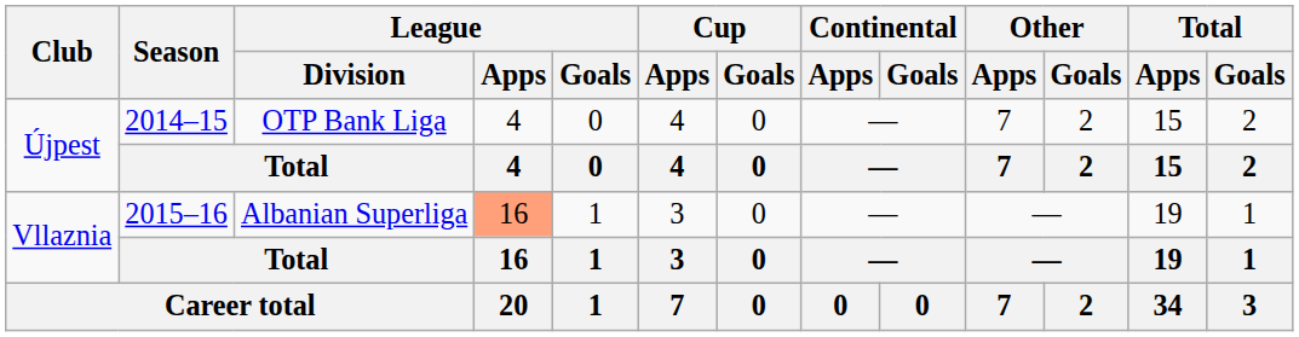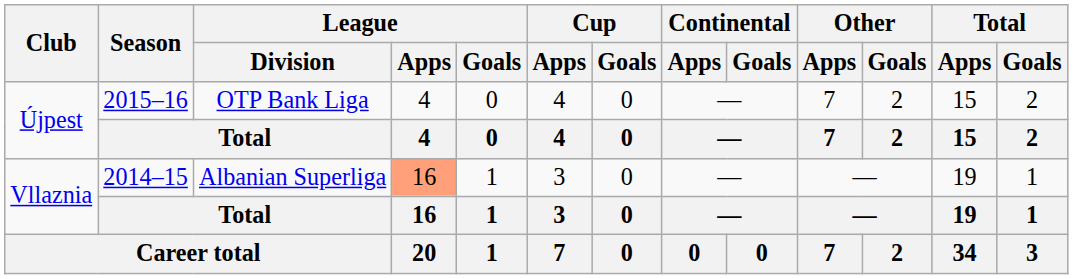 <table class="wikitable" style="text-align:center">
 <tr>
 <th rowspan="2">Club</th>
 <th rowspan="2">Season</th>
 <th colspan="3">League</th>
 <th colspan="2">Cup</th>
 <th colspan="2">Continental</th>
 <th colspan="2">Other</th>
 <th colspan="2">Total</th>
 </tr>
 <tr>
 <th>Division</th>
 <th>Apps</th>
 <th>Goals</th>
 <th>Apps</th>
 <th>Goals</th>
 <th>Apps</th>
 <th>Goals</th>
 <th>Apps</th>
 <th>Goals</th>
 <th>Apps</th>
 <th>Goals</th>
 </tr>
 <tr>
 <td rowspan="2"><a href='#'>Újpest</a></td>
-<td><a href='#'>2014–15</a></td>
+<td><a href='#'>2015–16</a></td>
 <td rowspan="1"><a href='#'>OTP Bank Liga</a></td>
 <td>4</td>
 <td>0</td>
 <td>4</td>
 <td>0</td>
 <td colspan="2">—</td>
 <td>7</td>
 <td>2</td>
 <td>15</td>
 <td>2</td>
 </tr>
 <tr>
 <th colspan="2">Total</th>
 <th>4</th>
 <th>0</th>
 <th>4</th>
 <th>0</th>
 <th colspan="2">—</th>
 <th>7</th>
 <th>2</th>
 <th>15</th>
 <th>2</th>
 </tr>
 <tr>
 <td rowspan="2"><a href='#'>Vllaznia</a></td>
-<td><a href='#'>2015–16</a></td>
+<td><a href='#'>2014–15</a></td>
 <td rowspan="1"><a href='#'>Albanian Superliga</a></td>
 <td style="background: lightsalmon;">16</td>
 <td>1</td>
 <td>3</td>
 <td>0</td>
 <td colspan="2">—</td>
 <td colspan="2">—</td>
 <td>19</td>
 <td>1</td>
 </tr>
 <tr>
 <th colspan="2">Total</th>
 <th>16</th>
 <th>1</th>
 <th>3</th>
 <th>0</th>
 <th colspan="2">—</th>
 <th colspan="2">—</th>
 <th>19</th>
 <th>1</th>
 </tr>
 <tr>
 <th colspan="3">Career total</th>
 <th>20</th>
 <th>1</th>
 <th>7</th>
 <th>0</th>
 <th>0</th>
 <th>0</th>
 <th>7</th>
 <th>2</th>
 <th>34</th>
 <th>3</th>
 </tr>
 </table>
